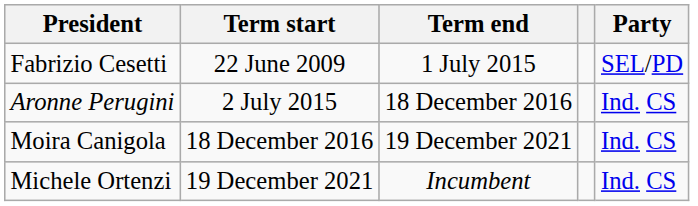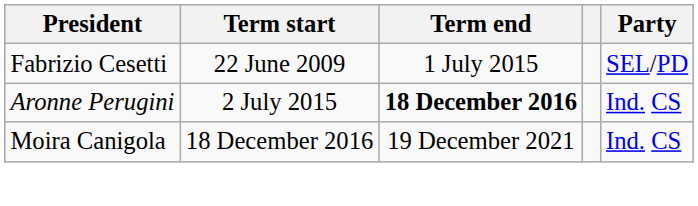 <table class="wikitable">
 <tr>
 <th>President</th>
 <th>Term start</th>
 <th>Term end</th>
 <th class=unsortable> </th>
 <th>Party</th>
 </tr>
 <tr>
 <td>Fabrizio Cesetti</td>
 <td align=center>22 June 2009</td>
 <td align=center>1 July 2015</td>
 <td bgcolor=></td>
 <td><a href='#'>SEL</a>/<a href='#'>PD</a></td>
 </tr>
 <tr>
 <td><em>Aronne Perugini</em></td>
 <td align=center>2 July 2015</td>
-<td align=center>18 December 2016</td>
+<td align=center><strong>18 December 2016</strong></td>
 <td bgcolor=></td>
 <td><a href='#'>Ind.</a> <a href='#'>CS</a></td>
 </tr>
 <tr>
 <td>Moira Canigola</td>
 <td align=center>18 December 2016</td>
 <td align=center>19 December 2021</td>
 <td bgcolor=></td>
 <td><a href='#'>Ind.</a> <a href='#'>CS</a></td>
 </tr>
-<tr>
-<td>Michele Ortenzi</td>
-<td align=center>19 December 2021</td>
-<td align=center><em>Incumbent</em></td>
-<td bgcolor=></td>
-<td><a href='#'>Ind.</a> <a href='#'>CS</a></td>
-</tr>
 </table>
